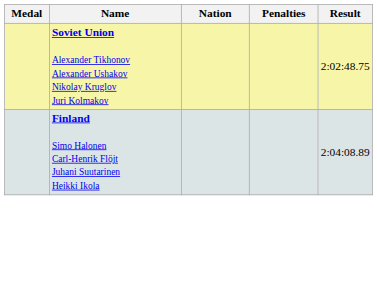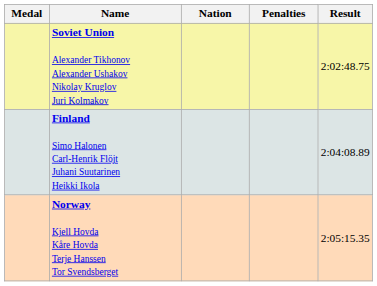 <table class=wikitable style="border:1px solid #AAAAAA;font-size:90%">
 <tr bgcolor="#E4E4E4">
 <th style="border-bottom:1px solid #AAAAAA" width=50>Medal</th>
 <th style="border-bottom:1px solid #AAAAAA" width=160>Name</th>
 <th style="border-bottom:1px solid #AAAAAA" width=80>Nation</th>
 <th style="border-bottom:1px solid #AAAAAA" width=80>Penalties</th>
 <th style="border-bottom:1px solid #AAAAAA" width=60>Result</th>
 </tr>
 <tr bgcolor="#F7F6A8">
 <td align="center"></td>
 <td><strong><a href='#'>Soviet Union</a></strong><br><br><small><a href='#'>Alexander Tikhonov</a><br><a href='#'>Alexander Ushakov</a><br><a href='#'>Nikolay Kruglov</a><br><a href='#'>Juri Kolmakov</a></small></td>
 <td></td>
 <td align="center"></td>
 <td align="center">2:02:48.75</td>
 </tr>
 <tr bgcolor="#DCE5E5">
 <td align="center"></td>
 <td><strong><a href='#'>Finland</a></strong><br><br><small><a href='#'>Simo Halonen</a><br><a href='#'>Carl-Henrik Flöjt</a><br><a href='#'>Juhani Suutarinen</a><br><a href='#'>Heikki Ikola</a></small></td>
 <td></td>
 <td align="center"></td>
 <td align="right">2:04:08.89</td>
 </tr>
+<tr bgcolor="#FFDAB9">
+<td align="center"></td>
+<td><strong><a href='#'>Norway</a></strong><br><br><small><a href='#'>Kjell Hovda</a><br><a href='#'>Kåre Hovda</a><br><a href='#'>Terje Hanssen</a><br><a href='#'>Tor Svendsberget</a></small></td>
+<td></td>
+<td align="center"></td>
+<td align="right">2:05:15.35</td>
+</tr>
 </table>
